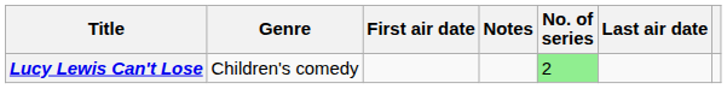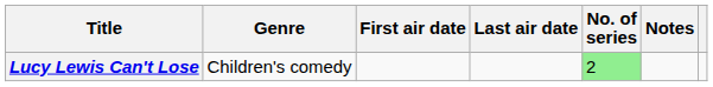 <table class="wikitable plainrowheaders sortable">
 <tr>
 <th scope="col">Title</th>
 <th scope="col">Genre</th>
 <th scope="col">First air date</th>
+<th scope="col">Last air date</th>
+<th scope="col">No. of<br>series</th>
 <th scope="col" class="unsortable">Notes</th>
-<th scope="col">No. of<br>series</th>
-<th scope="col">Last air date</th>
 <th scope="col" class="unsortable"></th>
 </tr>
 <tr>
 <th scope="row"><em><a href='#'>Lucy Lewis Can't Lose</a></em></th>
 <td>Children's comedy</td>
 <td></td>
 <td></td>
 <td style="background: lightgreen;">2</td>
 <td></td>
 <td style="text-align:center;"></td>
 </tr>
 </table>
